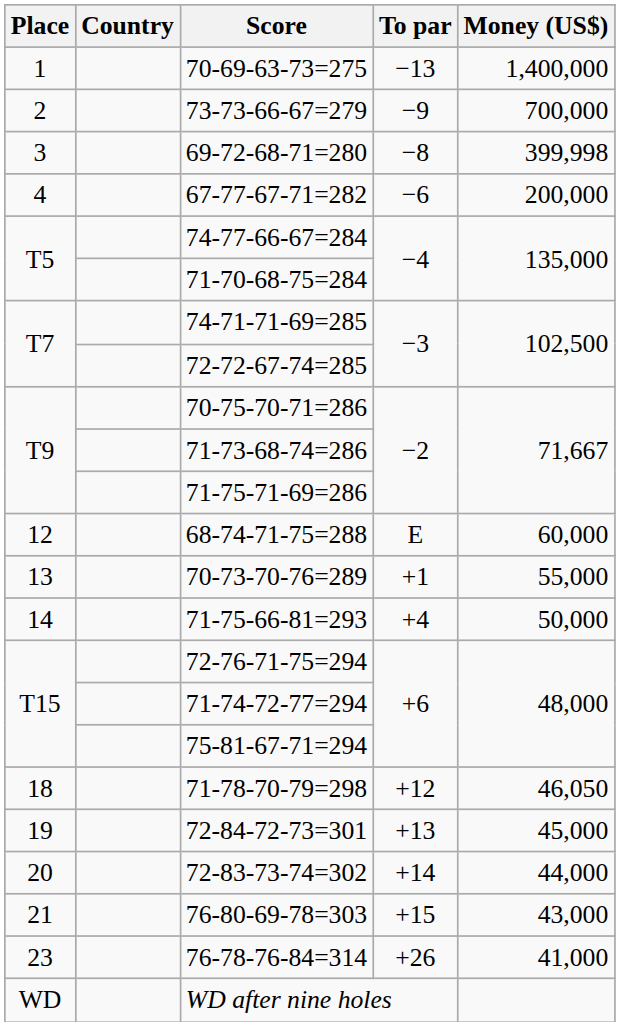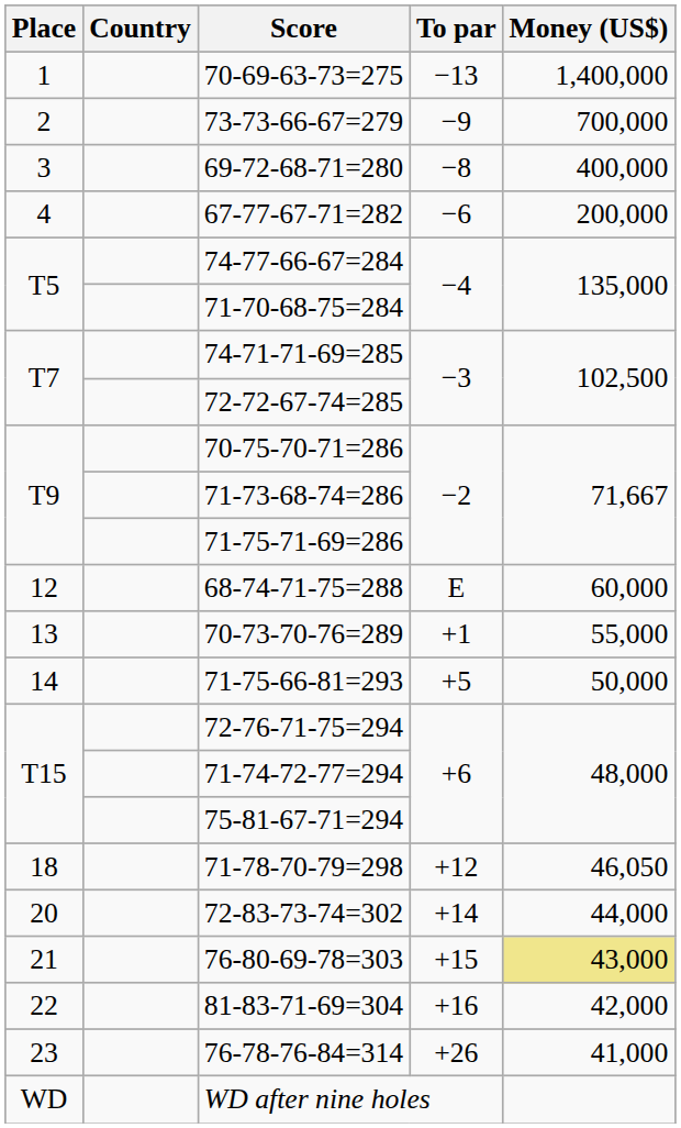 <table class="wikitable" style="font-size:95%;">
 <tr>
 <th>Place</th>
 <th>Country</th>
 <th>Score</th>
 <th>To par</th>
 <th>Money (US$)</th>
 </tr>
 <tr>
 <td align=center>1</td>
 <td></td>
 <td>70-69-63-73=275</td>
 <td align=center>−13</td>
 <td align=right>1,400,000</td>
 </tr>
 <tr>
 <td align=center>2</td>
 <td></td>
 <td>73-73-66-67=279</td>
 <td align=center>−9</td>
 <td align=right>700,000</td>
 </tr>
 <tr>
 <td align=center>3</td>
 <td></td>
 <td>69-72-68-71=280</td>
 <td align=center>−8</td>
-<td align=right>399,998</td>
+<td align=right>400,000</td>
 </tr>
 <tr>
 <td align=center>4</td>
 <td></td>
 <td>67-77-67-71=282</td>
 <td align=center>−6</td>
 <td align=right>200,000</td>
 </tr>
 <tr>
 <td align=center rowspan=2>T5</td>
 <td></td>
 <td>74-77-66-67=284</td>
 <td align=center rowspan=2>−4</td>
 <td align=right rowspan=2>135,000</td>
 </tr>
 <tr>
 <td></td>
 <td>71-70-68-75=284</td>
 </tr>
 <tr>
 <td align=center rowspan=2>T7</td>
 <td></td>
 <td>74-71-71-69=285</td>
 <td align=center rowspan=2>−3</td>
 <td align=right rowspan=2>102,500</td>
 </tr>
 <tr>
 <td></td>
 <td>72-72-67-74=285</td>
 </tr>
 <tr>
 <td align=center rowspan=3>T9</td>
 <td></td>
 <td>70-75-70-71=286</td>
 <td align=center rowspan=3>−2</td>
 <td align=right rowspan=3>71,667</td>
 </tr>
 <tr>
 <td></td>
 <td>71-73-68-74=286</td>
 </tr>
 <tr>
 <td></td>
 <td>71-75-71-69=286</td>
 </tr>
 <tr>
 <td align=center>12</td>
 <td></td>
 <td>68-74-71-75=288</td>
 <td align=center>E</td>
 <td align=right>60,000</td>
 </tr>
 <tr>
 <td align=center>13</td>
 <td></td>
 <td>70-73-70-76=289</td>
 <td align=center>+1</td>
 <td align=right>55,000</td>
 </tr>
 <tr>
 <td align=center>14</td>
 <td></td>
 <td>71-75-66-81=293</td>
-<td align=center>+4</td>
+<td align=center>+5</td>
 <td align=right>50,000</td>
 </tr>
 <tr>
 <td align=center rowspan=3>T15</td>
 <td></td>
 <td>72-76-71-75=294</td>
 <td align=center rowspan=3>+6</td>
 <td align=right rowspan=3>48,000</td>
 </tr>
 <tr>
 <td></td>
 <td>71-74-72-77=294</td>
 </tr>
 <tr>
 <td></td>
 <td>75-81-67-71=294</td>
 </tr>
 <tr>
 <td align=center>18</td>
 <td></td>
 <td>71-78-70-79=298</td>
 <td align=center>+12</td>
 <td align=right>46,050</td>
 </tr>
 <tr>
-<td align=center>19</td>
-<td></td>
-<td>72-84-72-73=301</td>
-<td align=center>+13</td>
-<td align=right>45,000</td>
-</tr>
-<tr>
 <td align=center>20</td>
 <td></td>
 <td>72-83-73-74=302</td>
 <td align=center>+14</td>
 <td align=right>44,000</td>
 </tr>
 <tr>
 <td align=center>21</td>
 <td></td>
 <td>76-80-69-78=303</td>
 <td align=center>+15</td>
-<td align=right>43,000</td>
+<td align=right style="background: khaki;">43,000</td>
+</tr>
+<tr>
+<td align=center>22</td>
+<td></td>
+<td>81-83-71-69=304</td>
+<td align=center>+16</td>
+<td align=right>42,000</td>
 </tr>
 <tr>
 <td align=center>23</td>
 <td></td>
 <td>76-78-76-84=314</td>
 <td align=center>+26</td>
 <td align=right>41,000</td>
 </tr>
 <tr>
 <td align=center>WD</td>
 <td></td>
 <td colspan=2><em>WD after nine holes</em></td>
 <td></td>
 </tr>
 </table>
